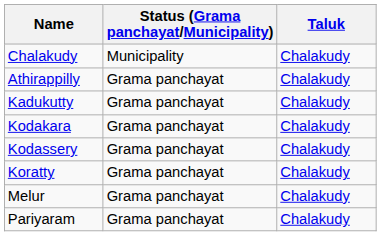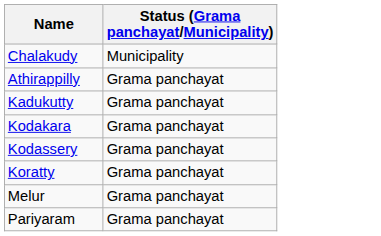 <table class="wikitable sortable static-row-numbers static-row-header-hash">
 <tr>
 <th width="100px">Name</th>
 <th width="130px">Status (<a href='#'>Grama panchayat</a>/<a href='#'>Municipality</a>)</th>
-<th width="100px"><a href='#'>Taluk</a></th>
 </tr>
 <tr>
 <td><a href='#'>Chalakudy</a></td>
 <td>Municipality</td>
-<td><a href='#'>Chalakudy</a></td>
 </tr>
 <tr>
 <td><a href='#'>Athirappilly</a></td>
 <td>Grama panchayat</td>
-<td><a href='#'>Chalakudy</a></td>
 </tr>
 <tr>
 <td><a href='#'>Kadukutty</a></td>
 <td>Grama panchayat</td>
-<td><a href='#'>Chalakudy</a></td>
 </tr>
 <tr>
 <td><a href='#'>Kodakara</a></td>
 <td>Grama panchayat</td>
-<td><a href='#'>Chalakudy</a></td>
 </tr>
 <tr>
 <td><a href='#'>Kodassery</a></td>
 <td>Grama panchayat</td>
-<td><a href='#'>Chalakudy</a></td>
 </tr>
 <tr>
 <td><a href='#'>Koratty</a></td>
 <td>Grama panchayat</td>
-<td><a href='#'>Chalakudy</a></td>
 </tr>
 <tr>
 <td>Melur</td>
 <td>Grama panchayat</td>
-<td><a href='#'>Chalakudy</a></td>
 </tr>
 <tr>
 <td>Pariyaram</td>
 <td>Grama panchayat</td>
-<td><a href='#'>Chalakudy</a></td>
 </tr>
 </table>
